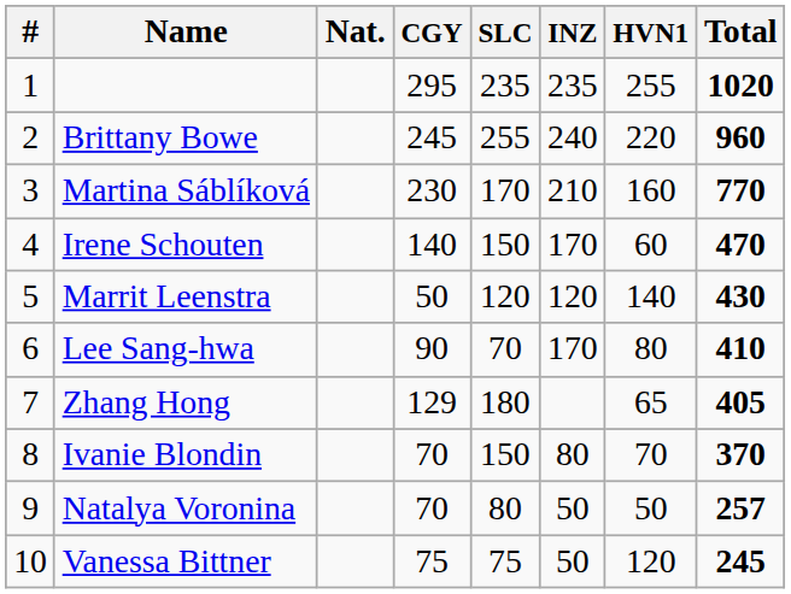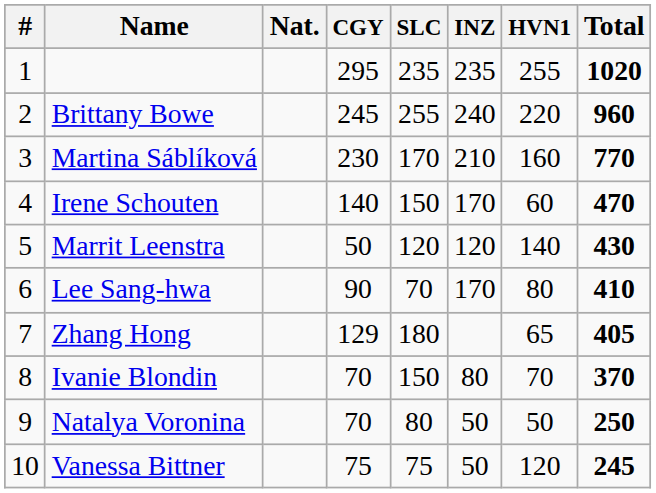 <table class="wikitable" style="text-align:center;">
 <tr>
 <th>#</th>
 <th>Name</th>
 <th>Nat.</th>
 <th><small>CGY</small></th>
 <th><small>SLC</small></th>
 <th><small>INZ</small></th>
 <th><small>HVN1</small></th>
 <th>Total</th>
 </tr>
 <tr>
 <td>1</td>
 <td align=left></td>
 <td></td>
 <td>295</td>
 <td>235</td>
 <td>235</td>
 <td>255</td>
 <td><strong>1020</strong></td>
 </tr>
 <tr>
 <td>2</td>
 <td align=left><a href='#'>Brittany Bowe</a></td>
 <td></td>
 <td>245</td>
 <td>255</td>
 <td>240</td>
 <td>220</td>
 <td><strong>960</strong></td>
 </tr>
 <tr>
 <td>3</td>
 <td align=left><a href='#'>Martina Sáblíková</a></td>
 <td></td>
 <td>230</td>
 <td>170</td>
 <td>210</td>
 <td>160</td>
 <td><strong>770</strong></td>
 </tr>
 <tr>
 <td>4</td>
 <td align=left><a href='#'>Irene Schouten</a></td>
 <td></td>
 <td>140</td>
 <td>150</td>
 <td>170</td>
 <td>60</td>
 <td><strong>470</strong></td>
 </tr>
 <tr>
 <td>5</td>
 <td align=left><a href='#'>Marrit Leenstra</a></td>
 <td></td>
 <td>50</td>
 <td>120</td>
 <td>120</td>
 <td>140</td>
 <td><strong>430</strong></td>
 </tr>
 <tr>
 <td>6</td>
 <td align=left><a href='#'>Lee Sang-hwa</a></td>
 <td></td>
 <td>90</td>
 <td>70</td>
 <td>170</td>
 <td>80</td>
 <td><strong>410</strong></td>
 </tr>
 <tr>
 <td>7</td>
 <td align=left><a href='#'>Zhang Hong</a></td>
 <td></td>
 <td>129</td>
 <td>180</td>
 <td></td>
 <td>65</td>
 <td><strong>405</strong></td>
 </tr>
 <tr>
 <td>8</td>
 <td align=left><a href='#'>Ivanie Blondin</a></td>
 <td></td>
 <td>70</td>
 <td>150</td>
 <td>80</td>
 <td>70</td>
 <td><strong>370</strong></td>
 </tr>
 <tr>
 <td>9</td>
 <td align=left><a href='#'>Natalya Voronina</a></td>
 <td></td>
 <td>70</td>
 <td>80</td>
 <td>50</td>
 <td>50</td>
-<td><strong>257</strong></td>
+<td><strong>250</strong></td>
 </tr>
 <tr>
 <td>10</td>
 <td align=left><a href='#'>Vanessa Bittner</a></td>
 <td></td>
 <td>75</td>
 <td>75</td>
 <td>50</td>
 <td>120</td>
 <td><strong>245</strong></td>
 </tr>
 </table>
